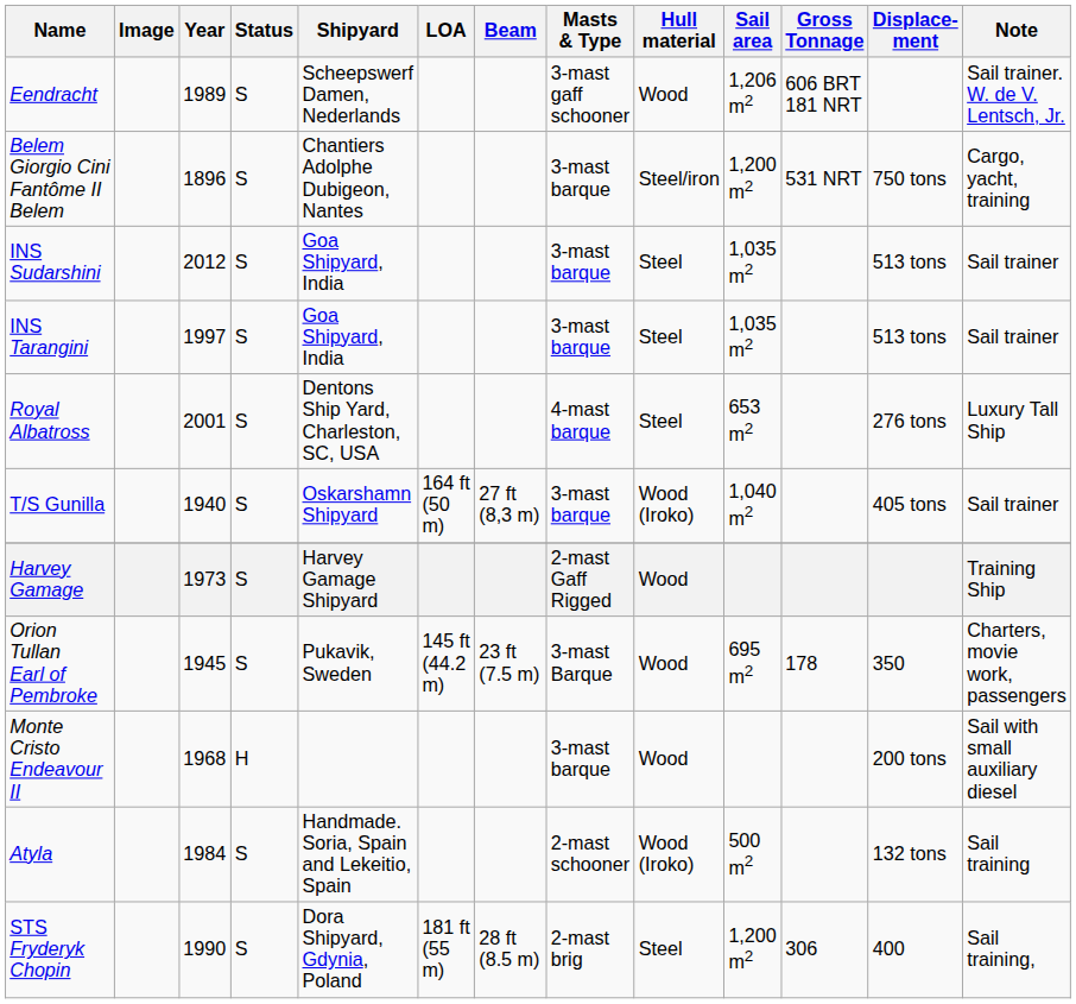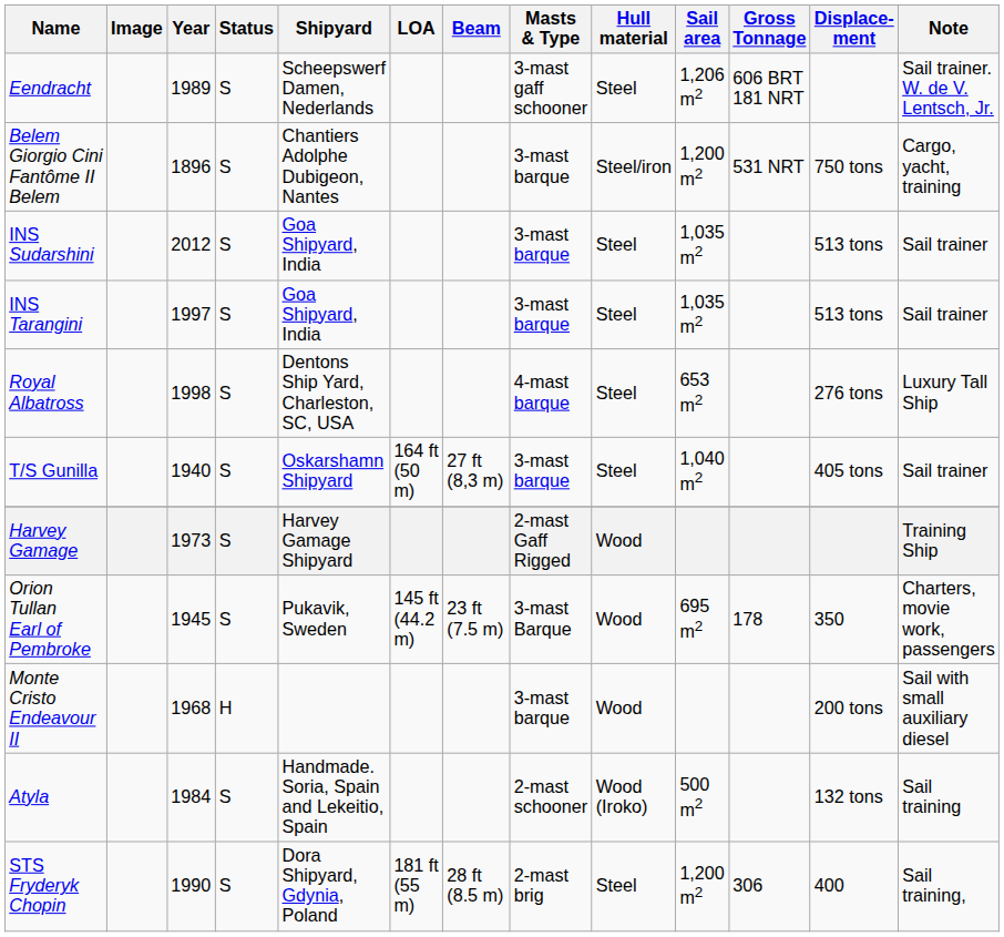 <table class="sortable wikitable" style="font-size:100%">
 <tr>
 <th>Name</th>
 <th>Image</th>
 <th>Year</th>
 <th>Status</th>
 <th>Shipyard</th>
 <th>LOA</th>
 <th> <a href='#'>Beam</a> </th>
 <th>Masts<br>& Type</th>
 <th><a href='#'>Hull</a> material</th>
 <th><a href='#'>Sail area</a></th>
 <th><a href='#'>Gross Tonnage</a></th>
 <th><a href='#'>Displace-<br>ment</a></th>
 <th>Note</th>
 </tr>
 <tr>
 <td><em><a href='#'>Eendracht</a></em></td>
 <td></td>
 <td>1989</td>
 <td>S</td>
 <td>Scheepswerf Damen, Nederlands</td>
 <td></td>
 <td></td>
 <td>3-mast gaff schooner</td>
-<td>Wood</td>
+<td>Steel</td>
 <td>1,206 m<sup>2</sup></td>
 <td>606 BRT<br>181 NRT</td>
 <td></td>
 <td>Sail trainer. <a href='#'>W. de V. Lentsch, Jr.</a></td>
 </tr>
 <tr>
 <td><em><a href='#'>Belem</a></em><br><em>Giorgio Cini</em><br><em>Fantôme II</em><br><em>Belem</em></td>
 <td></td>
 <td>1896</td>
 <td>S</td>
 <td>Chantiers Adolphe Dubigeon, Nantes</td>
 <td></td>
 <td></td>
 <td>3-mast barque</td>
 <td>Steel/iron</td>
 <td>1,200 m<sup>2</sup></td>
 <td>531 NRT</td>
 <td>750 tons</td>
 <td>Cargo,<br>yacht,<br>training</td>
 </tr>
 <tr>
 <td><a href='#'>INS <em>Sudarshini</em></a></td>
 <td></td>
 <td>2012</td>
 <td>S</td>
 <td><a href='#'>Goa Shipyard</a>, India</td>
 <td></td>
 <td></td>
 <td>3-mast <a href='#'>barque</a></td>
 <td>Steel</td>
 <td>1,035 m<sup>2</sup></td>
 <td></td>
 <td>513 tons</td>
 <td>Sail trainer</td>
 </tr>
 <tr>
 <td><a href='#'>INS <em>Tarangini</em></a></td>
 <td></td>
 <td>1997</td>
 <td>S</td>
 <td><a href='#'>Goa Shipyard</a>, India</td>
 <td></td>
 <td></td>
 <td>3-mast <a href='#'>barque</a></td>
 <td>Steel</td>
 <td>1,035 m<sup>2</sup></td>
 <td></td>
 <td>513 tons</td>
 <td>Sail trainer</td>
 </tr>
 <tr>
 <td><a href='#'><em>Royal Albatross</em></a></td>
 <td></td>
-<td>2001</td>
+<td>1998</td>
 <td>S</td>
 <td>Dentons Ship Yard, Charleston, SC, USA</td>
 <td></td>
 <td></td>
 <td>4-mast <a href='#'>barque</a></td>
 <td>Steel</td>
 <td>653 m<sup>2</sup></td>
 <td></td>
 <td>276 tons</td>
 <td>Luxury Tall Ship</td>
 </tr>
 <tr>
 <td><a href='#'>T/S Gunilla</a></td>
 <td></td>
 <td>1940</td>
 <td>S</td>
 <td><a href='#'>Oskarshamn Shipyard</a></td>
 <td>164 ft<br>(50 m)</td>
 <td>27 ft<br>(8,3 m)</td>
 <td>3-mast<br><a href='#'>barque</a></td>
-<td>Wood (Iroko)</td>
+<td>Steel</td>
 <td>1,040 m<sup>2</sup></td>
 <td></td>
 <td>405 tons</td>
 <td>Sail trainer</td>
 </tr>
 <tr>
 </tr>
 <tr style="background:#F2F2F2;">
 <td><em><a href='#'>Harvey Gamage</a></em></td>
 <td></td>
 <td>1973</td>
 <td>S</td>
 <td>Harvey Gamage Shipyard</td>
 <td></td>
 <td></td>
 <td>2-mast Gaff Rigged</td>
 <td>Wood</td>
 <td></td>
 <td></td>
 <td></td>
 <td>Training Ship</td>
 </tr>
 <tr>
 <td><em>Orion</em><br><em>Tullan</em><br><a href='#'><em>Earl of Pembroke</em></a></td>
 <td></td>
 <td>1945</td>
 <td>S</td>
 <td>Pukavik, Sweden</td>
 <td>145 ft (44.2 m)</td>
 <td>23 ft (7.5 m)</td>
 <td>3-mast<br>Barque</td>
 <td>Wood</td>
 <td>695 m<sup>2</sup></td>
 <td>178</td>
 <td>350</td>
 <td>Charters, movie work, passengers</td>
 </tr>
 <tr>
 <td><em>Monte Cristo</em><br><em><a href='#'>Endeavour II</a></em></td>
 <td></td>
 <td>1968</td>
 <td>H</td>
 <td></td>
 <td></td>
 <td></td>
 <td>3-mast barque</td>
 <td>Wood</td>
 <td></td>
 <td></td>
 <td>200 tons</td>
 <td>Sail with small auxiliary diesel</td>
 </tr>
 <tr>
 <td><em><a href='#'>Atyla</a></em><br></td>
 <td></td>
 <td>1984</td>
 <td>S</td>
 <td>Handmade. Soria, Spain and Lekeitio, Spain</td>
 <td></td>
 <td></td>
 <td>2-mast schooner</td>
 <td>Wood (Iroko)</td>
 <td>500 m<sup>2</sup></td>
 <td></td>
 <td>132 tons</td>
 <td>Sail training</td>
 </tr>
 <tr>
 <td><a href='#'>STS <em>Fryderyk Chopin</em></a></td>
 <td></td>
 <td>1990</td>
 <td>S</td>
 <td>Dora Shipyard, <a href='#'>Gdynia</a>, Poland</td>
 <td>181 ft (55 m)</td>
 <td>28 ft<br>(8.5 m)</td>
 <td>2-mast brig</td>
 <td>Steel</td>
 <td>1,200 m<sup>2</sup></td>
 <td>306</td>
 <td>400</td>
 <td>Sail training,</td>
 </tr>
 </table>
